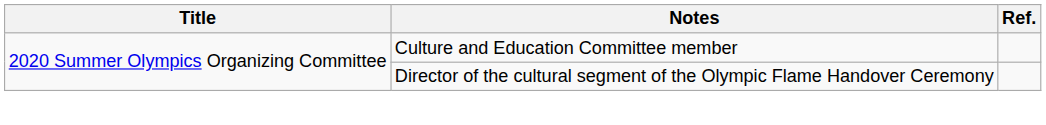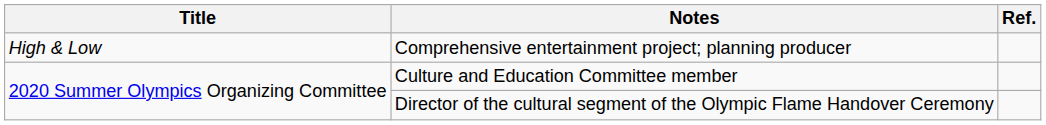 <table class="wikitable">
 <tr>
 <th>Title</th>
 <th>Notes</th>
 <th>Ref.</th>
+</tr>
+<tr>
+<td><em>High & Low</em></td>
+<td>Comprehensive entertainment project; planning producer</td>
+<td></td>
 </tr>
 <tr>
 <td rowspan="2"><a href='#'>2020 Summer Olympics</a> Organizing Committee</td>
 <td>Culture and Education Committee member</td>
 <td></td>
 </tr>
 <tr>
 <td>Director of the cultural segment of the Olympic Flame Handover Ceremony</td>
 <td></td>
 </tr>
 </table>
